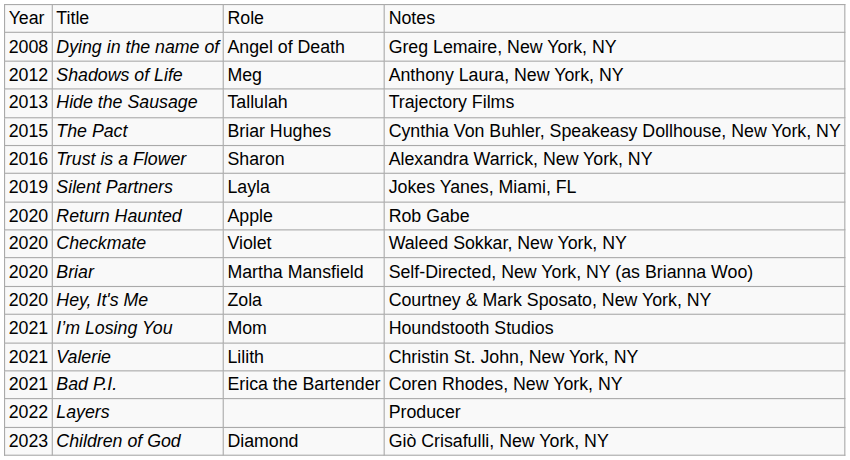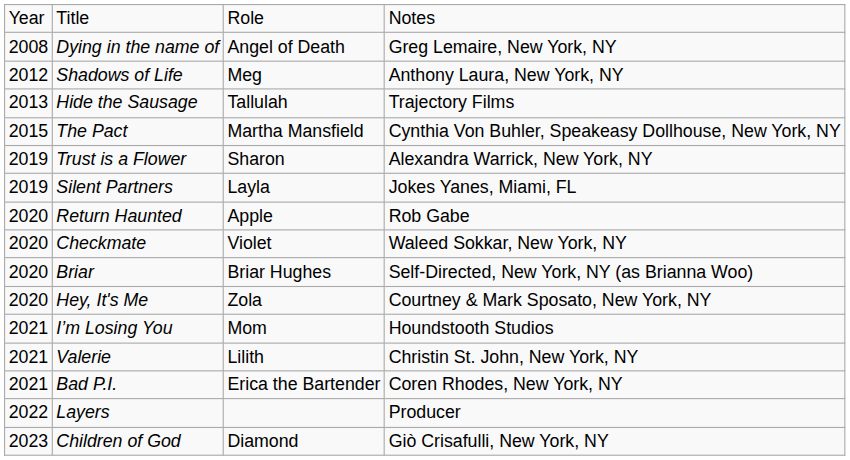 <table class="wikitable">
 <tr>
 <td>Year</td>
 <td>Title</td>
 <td>Role</td>
 <td>Notes</td>
 </tr>
 <tr>
 <td>2008</td>
 <td><em>Dying in the name of</em></td>
 <td>Angel of Death</td>
 <td>Greg Lemaire, New York, NY</td>
 </tr>
 <tr>
 <td>2012</td>
 <td><em>Shadows of Life</em></td>
 <td>Meg</td>
 <td>Anthony Laura, New York, NY</td>
 </tr>
 <tr>
 <td>2013</td>
 <td><em>Hide the Sausage</em></td>
 <td>Tallulah</td>
 <td>Trajectory Films</td>
 </tr>
 <tr>
 <td>2015</td>
 <td><em>The Pact</em></td>
-<td>Briar Hughes</td>
+<td>Martha Mansfield</td>
 <td>Cynthia Von Buhler, Speakeasy Dollhouse, New York, NY</td>
 </tr>
 <tr>
-<td>2016</td>
+<td>2019</td>
 <td><em>Trust is a Flower</em></td>
 <td>Sharon</td>
 <td>Alexandra Warrick, New York, NY</td>
 </tr>
 <tr>
 <td>2019</td>
 <td><em>Silent Partners</em></td>
 <td>Layla</td>
 <td>Jokes Yanes, Miami, FL</td>
 </tr>
 <tr>
 <td>2020</td>
 <td><em>Return Haunted</em></td>
 <td>Apple</td>
 <td>Rob Gabe</td>
 </tr>
 <tr>
 <td>2020</td>
 <td><em>Checkmate</em></td>
 <td>Violet</td>
 <td>Waleed Sokkar, New York, NY</td>
 </tr>
 <tr>
 <td>2020</td>
 <td><em>Briar</em></td>
-<td>Martha Mansfield</td>
+<td>Briar Hughes</td>
 <td>Self-Directed, New York, NY (as Brianna Woo)</td>
 </tr>
 <tr>
 <td>2020</td>
 <td><em>Hey, It's Me</em></td>
 <td>Zola</td>
 <td>Courtney & Mark Sposato, New York, NY</td>
 </tr>
 <tr>
 <td>2021</td>
 <td><em>I’m Losing You</em></td>
 <td>Mom</td>
 <td>Houndstooth Studios</td>
 </tr>
 <tr>
 <td>2021</td>
 <td><em>Valerie</em></td>
 <td>Lilith</td>
 <td>Christin St. John, New York, NY</td>
 </tr>
 <tr>
 <td>2021</td>
 <td><em>Bad P.I.</em></td>
 <td>Erica the Bartender</td>
 <td>Coren Rhodes, New York, NY</td>
 </tr>
 <tr>
 <td>2022</td>
 <td><em>Layers</em></td>
 <td></td>
 <td>Producer</td>
 </tr>
 <tr>
 <td>2023</td>
 <td><em>Children of God</em></td>
 <td>Diamond</td>
 <td>Giò Crisafulli, New York, NY</td>
 </tr>
 </table>
